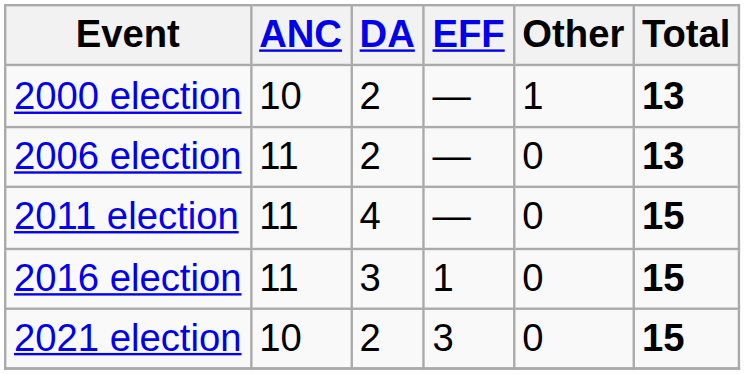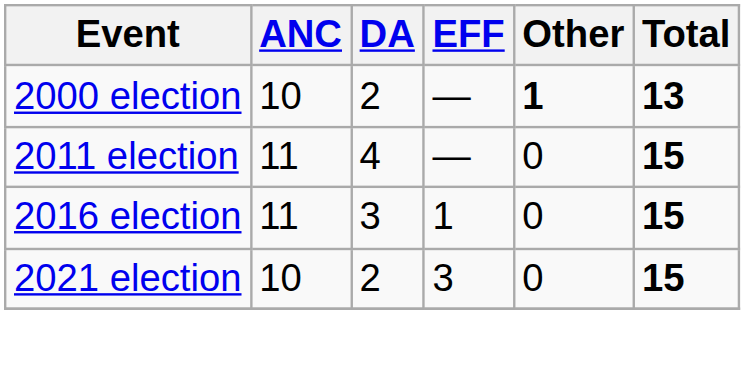 <table class="wikitable">
 <tr>
 <th>Event</th>
 <th><a href='#'>ANC</a></th>
 <th><a href='#'>DA</a></th>
 <th><a href='#'>EFF</a></th>
 <th>Other</th>
 <th>Total</th>
 </tr>
 <tr>
 <td><a href='#'>2000 election</a></td>
 <td>10</td>
 <td>2</td>
 <td>—</td>
-<td>1</td>
-<td><strong>13</strong></td>
-</tr>
-<tr>
-<td><a href='#'>2006 election</a></td>
-<td>11</td>
-<td>2</td>
-<td>—</td>
-<td>0</td>
+<td><strong>1</strong></td>
 <td><strong>13</strong></td>
 </tr>
 <tr>
 <td><a href='#'>2011 election</a></td>
 <td>11</td>
 <td>4</td>
 <td>—</td>
 <td>0</td>
 <td><strong>15</strong></td>
 </tr>
 <tr>
 <td><a href='#'>2016 election</a></td>
 <td>11</td>
 <td>3</td>
 <td>1</td>
 <td>0</td>
 <td><strong>15</strong></td>
 </tr>
 <tr>
 <td><a href='#'>2021 election</a></td>
 <td>10</td>
 <td>2</td>
 <td>3</td>
 <td>0</td>
 <td><strong>15</strong></td>
 </tr>
 <tr>
 </tr>
 </table>
